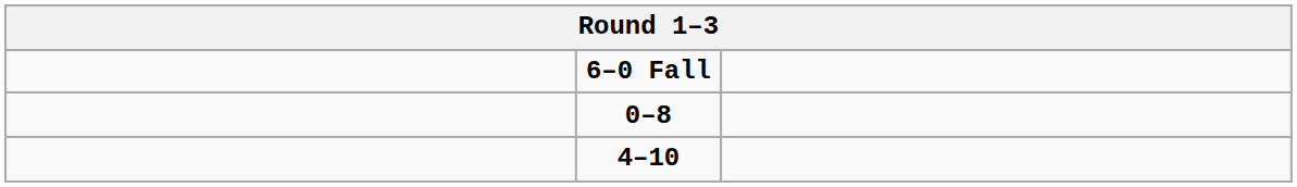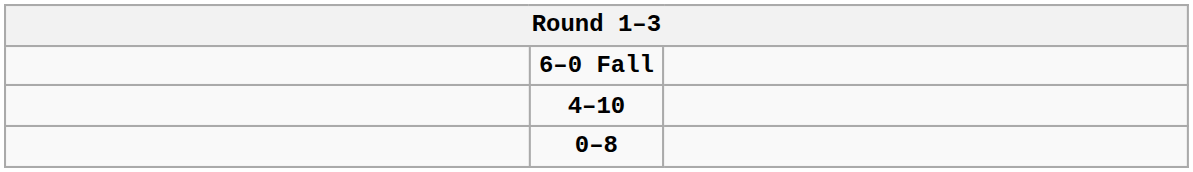 <table class="wikitable" style="text-align: center; font-size:90% ">
 <tr>
 <th colspan="3">Round 1–3</th>
 </tr>
 <tr>
 <td align="left" width="250"><strong></strong></td>
 <td align="center" width="60"><strong>6–0 Fall</strong></td>
 <td align="left" width="250"></td>
 </tr>
 <tr>
 <td align="left" width="250"></td>
-<td align="center" width="60"><strong>0–8</strong></td>
+<td align="center" width="60"><strong>4–10</strong></td>
 <td align="left" width="250"><strong></strong></td>
 </tr>
 <tr>
 <td align="left" width="250"></td>
-<td align="center" width="60"><strong>4–10</strong></td>
+<td align="center" width="60"><strong>0–8</strong></td>
 <td align="left" width="250"><strong></strong></td>
 </tr>
 </table>
